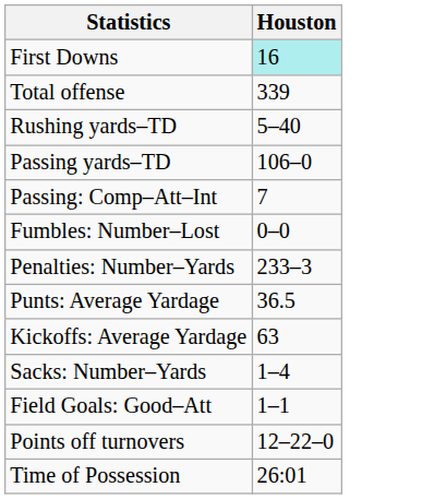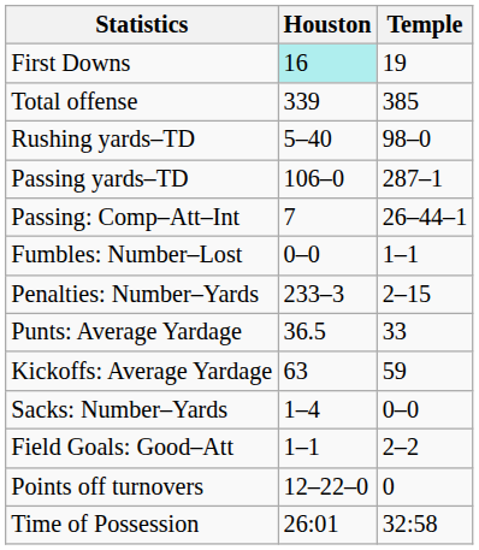 <table class="wikitable">
 <tr>
 <th>Statistics</th>
 <th>Houston</th>
+<th>Temple</th>
 </tr>
 <tr>
 <td>First Downs</td>
 <td style="background: paleturquoise;">16</td>
+<td>19</td>
 </tr>
 <tr>
 <td>Total offense</td>
 <td>339</td>
+<td>385</td>
 </tr>
 <tr>
 <td>Rushing yards–TD</td>
 <td>5–40</td>
+<td>98–0</td>
 </tr>
 <tr>
 <td>Passing yards–TD</td>
 <td>106–0</td>
+<td>287–1</td>
 </tr>
 <tr>
 <td>Passing: Comp–Att–Int</td>
 <td>7</td>
+<td>26–44–1</td>
 </tr>
 <tr>
 <td>Fumbles: Number–Lost</td>
 <td>0–0</td>
+<td>1–1</td>
 </tr>
 <tr>
 <td>Penalties: Number–Yards</td>
 <td>233–3</td>
+<td>2–15</td>
 </tr>
 <tr>
 <td>Punts: Average Yardage</td>
 <td>36.5</td>
+<td>33</td>
 </tr>
 <tr>
 <td>Kickoffs: Average Yardage</td>
 <td>63</td>
+<td>59</td>
 </tr>
 <tr>
 <td>Sacks: Number–Yards</td>
 <td>1–4</td>
+<td>0–0</td>
 </tr>
 <tr>
 <td>Field Goals: Good–Att</td>
 <td>1–1</td>
+<td>2–2</td>
 </tr>
 <tr>
 <td>Points off turnovers</td>
 <td>12–22–0</td>
+<td>0</td>
 </tr>
 <tr>
 <td>Time of Possession</td>
 <td>26:01</td>
+<td>32:58</td>
 </tr>
 </table>
